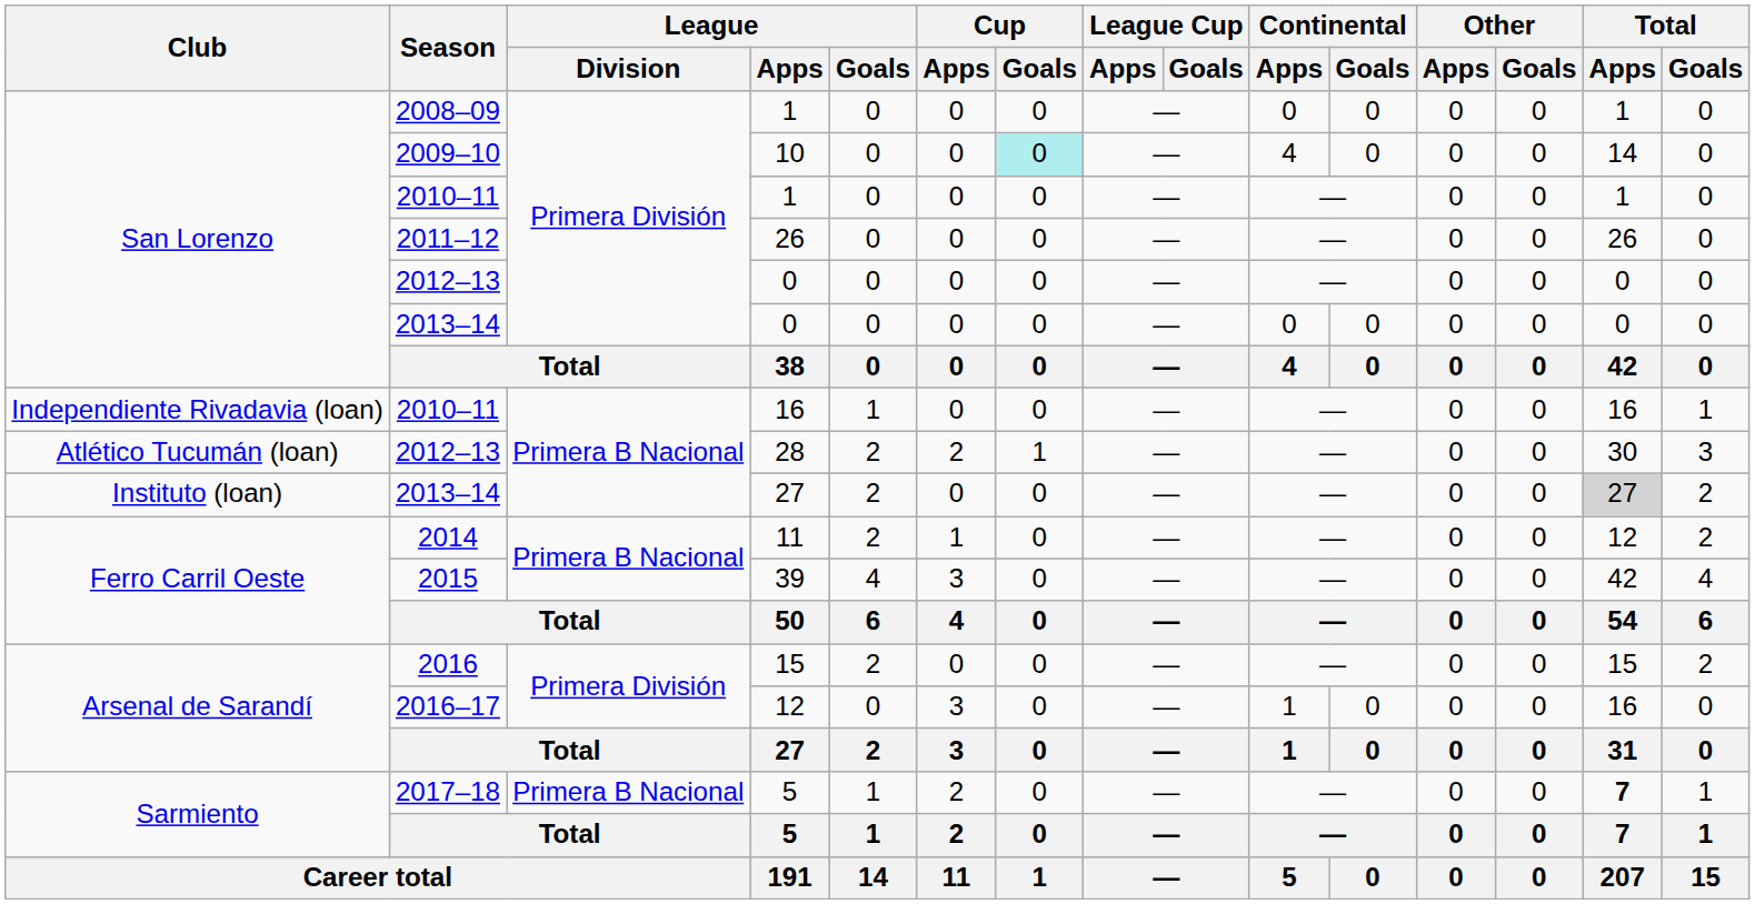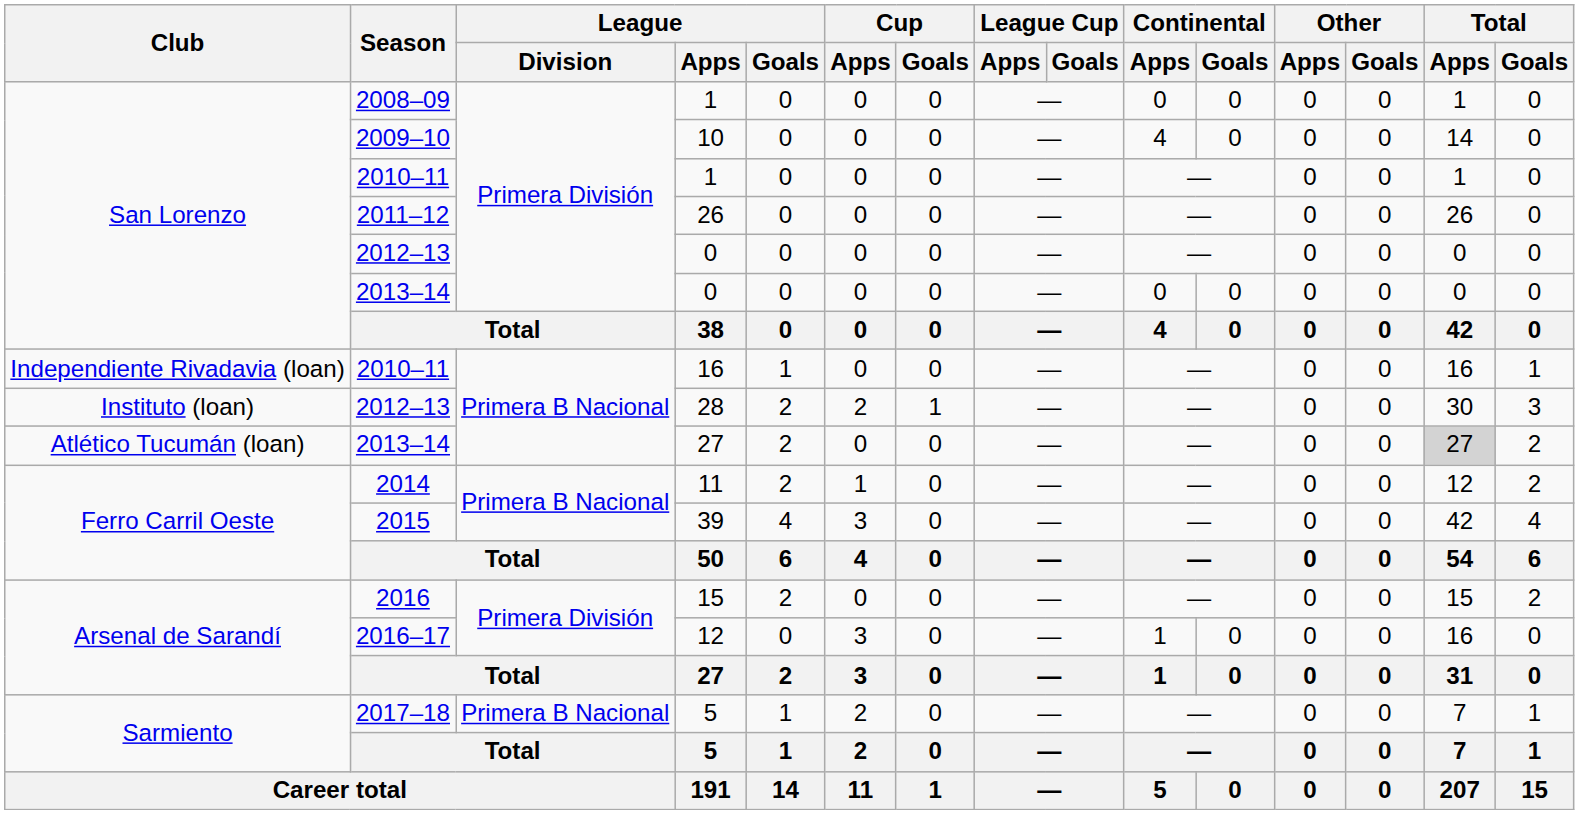 <table class="wikitable" style="text-align:center">
 <tr>
 <th rowspan="2">Club</th>
 <th rowspan="2">Season</th>
 <th colspan="3">League</th>
 <th colspan="2">Cup</th>
 <th colspan="2">League Cup</th>
 <th colspan="2">Continental</th>
 <th colspan="2">Other</th>
 <th colspan="2">Total</th>
 </tr>
 <tr>
 <th>Division</th>
 <th>Apps</th>
 <th>Goals</th>
 <th>Apps</th>
 <th>Goals</th>
 <th>Apps</th>
 <th>Goals</th>
 <th>Apps</th>
 <th>Goals</th>
 <th>Apps</th>
 <th>Goals</th>
 <th>Apps</th>
 <th>Goals</th>
 </tr>
 <tr>
 <td rowspan="7"><a href='#'>San Lorenzo</a></td>
 <td><a href='#'>2008–09</a></td>
 <td rowspan="6"><a href='#'>Primera División</a></td>
 <td>1</td>
 <td>0</td>
 <td>0</td>
 <td>0</td>
 <td colspan="2">—</td>
 <td>0</td>
 <td>0</td>
 <td>0</td>
 <td>0</td>
 <td>1</td>
 <td>0</td>
 </tr>
 <tr>
 <td><a href='#'>2009–10</a></td>
 <td>10</td>
 <td>0</td>
 <td>0</td>
-<td style="background: paleturquoise;">0</td>
+<td>0</td>
 <td colspan="2">—</td>
 <td>4</td>
 <td>0</td>
 <td>0</td>
 <td>0</td>
 <td>14</td>
 <td>0</td>
 </tr>
 <tr>
 <td><a href='#'>2010–11</a></td>
 <td>1</td>
 <td>0</td>
 <td>0</td>
 <td>0</td>
 <td colspan="2">—</td>
 <td colspan="2">—</td>
 <td>0</td>
 <td>0</td>
 <td>1</td>
 <td>0</td>
 </tr>
 <tr>
 <td><a href='#'>2011–12</a></td>
 <td>26</td>
 <td>0</td>
 <td>0</td>
 <td>0</td>
 <td colspan="2">—</td>
 <td colspan="2">—</td>
 <td>0</td>
 <td>0</td>
 <td>26</td>
 <td>0</td>
 </tr>
 <tr>
 <td><a href='#'>2012–13</a></td>
 <td>0</td>
 <td>0</td>
 <td>0</td>
 <td>0</td>
 <td colspan="2">—</td>
 <td colspan="2">—</td>
 <td>0</td>
 <td>0</td>
 <td>0</td>
 <td>0</td>
 </tr>
 <tr>
 <td><a href='#'>2013–14</a></td>
 <td>0</td>
 <td>0</td>
 <td>0</td>
 <td>0</td>
 <td colspan="2">—</td>
 <td>0</td>
 <td>0</td>
 <td>0</td>
 <td>0</td>
 <td>0</td>
 <td>0</td>
 </tr>
 <tr>
 <th colspan="2">Total</th>
 <th>38</th>
 <th>0</th>
 <th>0</th>
 <th>0</th>
 <th colspan="2">—</th>
 <th>4</th>
 <th>0</th>
 <th>0</th>
 <th>0</th>
 <th>42</th>
 <th>0</th>
 </tr>
 <tr>
 <td rowspan="1"><a href='#'>Independiente Rivadavia</a> (loan)</td>
 <td><a href='#'>2010–11</a></td>
 <td rowspan="3"><a href='#'>Primera B Nacional</a></td>
 <td>16</td>
 <td>1</td>
 <td>0</td>
 <td>0</td>
 <td colspan="2">—</td>
 <td colspan="2">—</td>
 <td>0</td>
 <td>0</td>
 <td>16</td>
 <td>1</td>
 </tr>
 <tr>
-<td rowspan="1"><a href='#'>Atlético Tucumán</a> (loan)</td>
+<td rowspan="1"><a href='#'>Instituto</a> (loan)</td>
 <td><a href='#'>2012–13</a></td>
 <td>28</td>
 <td>2</td>
 <td>2</td>
 <td>1</td>
 <td colspan="2">—</td>
 <td colspan="2">—</td>
 <td>0</td>
 <td>0</td>
 <td>30</td>
 <td>3</td>
 </tr>
 <tr>
-<td rowspan="1"><a href='#'>Instituto</a> (loan)</td>
+<td rowspan="1"><a href='#'>Atlético Tucumán</a> (loan)</td>
 <td><a href='#'>2013–14</a></td>
 <td>27</td>
 <td>2</td>
 <td>0</td>
 <td>0</td>
 <td colspan="2">—</td>
 <td colspan="2">—</td>
 <td>0</td>
 <td>0</td>
 <td style="background: lightgrey;">27</td>
 <td>2</td>
 </tr>
 <tr>
 <td rowspan="3"><a href='#'>Ferro Carril Oeste</a></td>
 <td><a href='#'>2014</a></td>
 <td rowspan="2"><a href='#'>Primera B Nacional</a></td>
 <td>11</td>
 <td>2</td>
 <td>1</td>
 <td>0</td>
 <td colspan="2">—</td>
 <td colspan="2">—</td>
 <td>0</td>
 <td>0</td>
 <td>12</td>
 <td>2</td>
 </tr>
 <tr>
 <td><a href='#'>2015</a></td>
 <td>39</td>
 <td>4</td>
 <td>3</td>
 <td>0</td>
 <td colspan="2">—</td>
 <td colspan="2">—</td>
 <td>0</td>
 <td>0</td>
 <td>42</td>
 <td>4</td>
 </tr>
 <tr>
 <th colspan="2">Total</th>
 <th>50</th>
 <th>6</th>
 <th>4</th>
 <th>0</th>
 <th colspan="2">—</th>
 <th colspan="2">—</th>
 <th>0</th>
 <th>0</th>
 <th>54</th>
 <th>6</th>
 </tr>
 <tr>
 <td rowspan="3"><a href='#'>Arsenal de Sarandí</a></td>
 <td><a href='#'>2016</a></td>
 <td rowspan="2"><a href='#'>Primera División</a></td>
 <td>15</td>
 <td>2</td>
 <td>0</td>
 <td>0</td>
 <td colspan="2">—</td>
 <td colspan="2">—</td>
 <td>0</td>
 <td>0</td>
 <td>15</td>
 <td>2</td>
 </tr>
 <tr>
 <td><a href='#'>2016–17</a></td>
 <td>12</td>
 <td>0</td>
 <td>3</td>
 <td>0</td>
 <td colspan="2">—</td>
 <td>1</td>
 <td>0</td>
 <td>0</td>
 <td>0</td>
 <td>16</td>
 <td>0</td>
 </tr>
 <tr>
 <th colspan="2">Total</th>
 <th>27</th>
 <th>2</th>
 <th>3</th>
 <th>0</th>
 <th colspan="2">—</th>
 <th>1</th>
 <th>0</th>
 <th>0</th>
 <th>0</th>
 <th>31</th>
 <th>0</th>
 </tr>
 <tr>
 <td rowspan="2"><a href='#'>Sarmiento</a></td>
 <td><a href='#'>2017–18</a></td>
 <td rowspan="1"><a href='#'>Primera B Nacional</a></td>
 <td>5</td>
 <td>1</td>
 <td>2</td>
 <td>0</td>
 <td colspan="2">—</td>
 <td colspan="2">—</td>
 <td>0</td>
 <td>0</td>
-<td><strong>7</strong></td>
+<td>7</td>
 <td>1</td>
 </tr>
 <tr>
 <th colspan="2">Total</th>
 <th>5</th>
 <th>1</th>
 <th>2</th>
 <th>0</th>
 <th colspan="2">—</th>
 <th colspan="2">—</th>
 <th>0</th>
 <th>0</th>
 <th>7</th>
 <th>1</th>
 </tr>
 <tr>
 <th colspan="3">Career total</th>
 <th>191</th>
 <th>14</th>
 <th>11</th>
 <th>1</th>
 <th colspan="2">—</th>
 <th>5</th>
 <th>0</th>
 <th>0</th>
 <th>0</th>
 <th>207</th>
 <th>15</th>
 </tr>
 </table>
